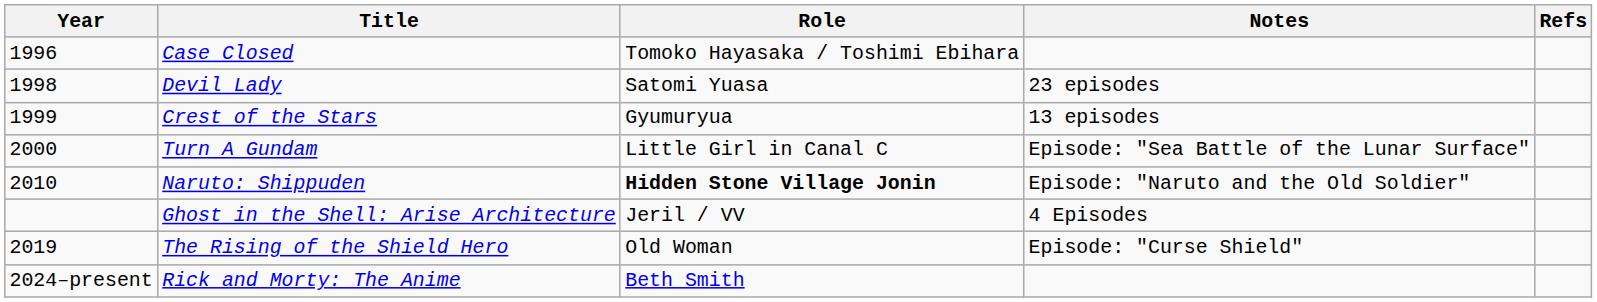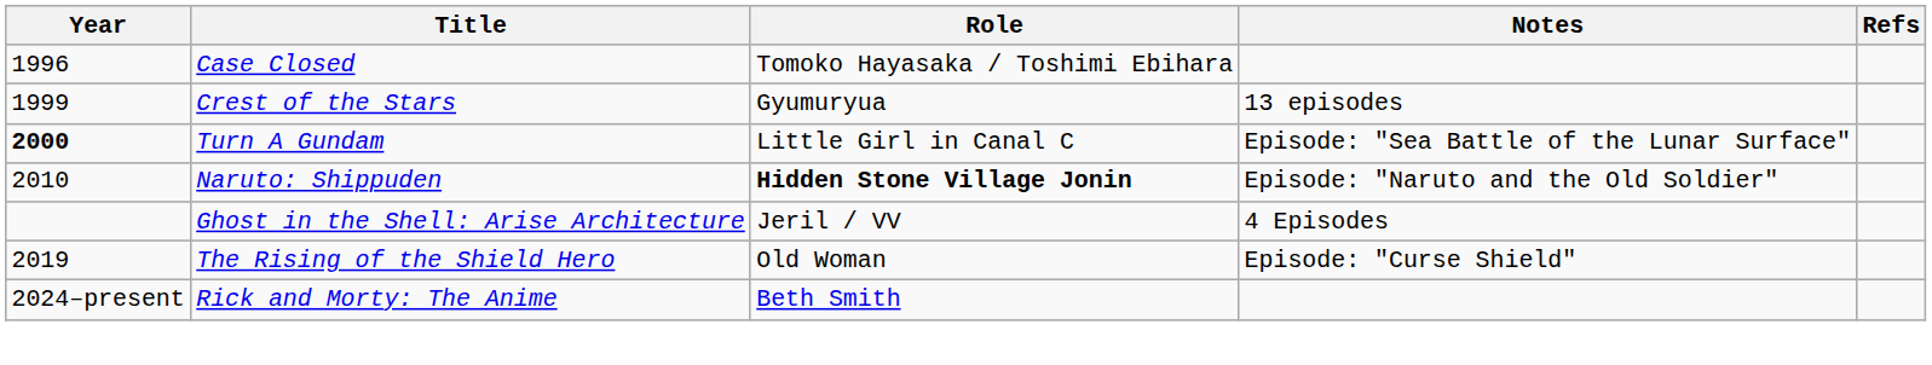 <table class="wikitable">
 <tr>
 <th>Year</th>
 <th>Title</th>
 <th>Role</th>
 <th>Notes</th>
 <th>Refs</th>
 </tr>
 <tr>
 <td>1996</td>
 <td><em><a href='#'>Case Closed</a></em></td>
 <td>Tomoko Hayasaka / Toshimi Ebihara</td>
 <td></td>
 <td></td>
 </tr>
 <tr>
-<td>1998</td>
-<td><em><a href='#'>Devil Lady</a></em></td>
-<td>Satomi Yuasa</td>
-<td>23 episodes</td>
-<td></td>
-</tr>
-<tr>
 <td>1999</td>
 <td><em><a href='#'>Crest of the Stars</a></em></td>
 <td>Gyumuryua</td>
 <td>13 episodes</td>
 <td></td>
 </tr>
 <tr>
-<td>2000</td>
+<td><strong>2000</strong></td>
 <td><em><a href='#'>Turn A Gundam</a></em></td>
 <td>Little Girl in Canal C</td>
 <td>Episode: "Sea Battle of the Lunar Surface"</td>
 <td></td>
 </tr>
 <tr>
 <td>2010</td>
 <td><em><a href='#'>Naruto: Shippuden</a></em></td>
 <td><strong>Hidden Stone Village Jonin</strong></td>
 <td>Episode: "Naruto and the Old Soldier"</td>
 <td></td>
 </tr>
 <tr>
 <td></td>
 <td><em><a href='#'>Ghost in the Shell: Arise Architecture</a></em></td>
 <td>Jeril / VV</td>
 <td>4 Episodes</td>
 <td></td>
 </tr>
 <tr>
 <td>2019</td>
 <td><em><a href='#'>The Rising of the Shield Hero</a></em></td>
 <td>Old Woman</td>
 <td>Episode: "Curse Shield"</td>
 <td></td>
 </tr>
 <tr>
 <td>2024–present</td>
 <td><em><a href='#'>Rick and Morty: The Anime</a></em></td>
 <td><a href='#'>Beth Smith</a></td>
 <td></td>
 <td></td>
 </tr>
 </table>
